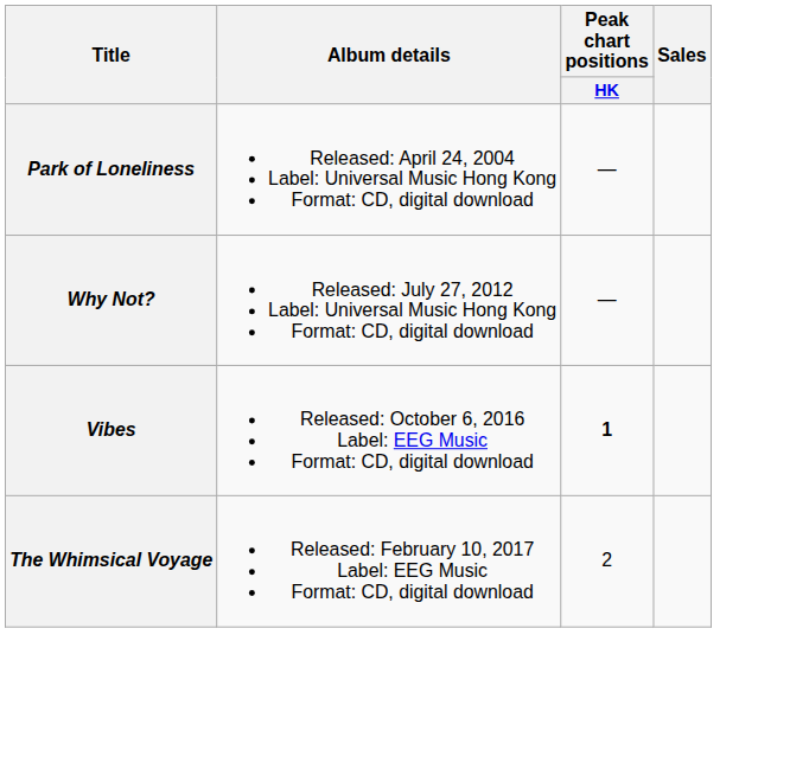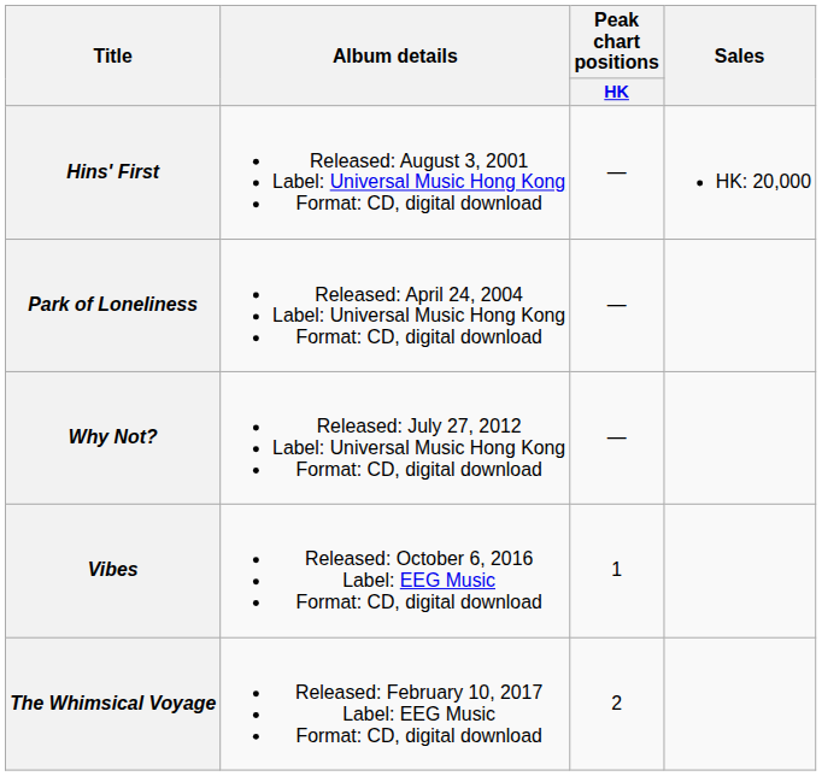 <table class="wikitable plainrowheaders" style="text-align:center;">
 <tr>
 <th rowspan="2" scope="col">Title</th>
 <th rowspan="2" scope="col">Album details</th>
 <th>Peak chart positions</th>
 <th rowspan="2">Sales</th>
 </tr>
 <tr>
 <th scope="col" style="width:3em;font-size:90%;"><a href='#'>HK</a><br></th>
+</tr>
+<tr>
+<th scope="row"><em>Hins' First</em></th>
+<td><br><ul><li>Released: August 3, 2001</li><li>Label: <a href='#'>Universal Music Hong Kong</a></li><li>Format: CD, digital download</li></ul></td>
+<td>—</td>
+<td><br><ul><li>HK: 20,000</li></ul></td>
 </tr>
 <tr>
 <th scope="row"><em>Park of Loneliness</em></th>
 <td><br><ul><li>Released: April 24, 2004</li><li>Label: Universal Music Hong Kong</li><li>Format: CD, digital download</li></ul></td>
 <td>—</td>
 <td></td>
 </tr>
 <tr>
 <th scope="row"><em>Why Not?</em></th>
 <td><br><ul><li>Released: July 27, 2012</li><li>Label: Universal Music Hong Kong</li><li>Format: CD, digital download</li></ul></td>
 <td>—</td>
 <td></td>
 </tr>
 <tr>
 <th scope="row"><em>Vibes</em></th>
 <td><br><ul><li>Released: October 6, 2016</li><li>Label: <a href='#'>EEG Music</a></li><li>Format: CD, digital download</li></ul></td>
-<td><strong>1</strong></td>
+<td>1</td>
 <td></td>
 </tr>
 <tr>
 <th scope="row"><em>The Whimsical Voyage</em></th>
 <td><br><ul><li>Released: February 10, 2017</li><li>Label: EEG Music</li><li>Format: CD, digital download</li></ul></td>
 <td>2</td>
 <td></td>
 </tr>
 </table>
